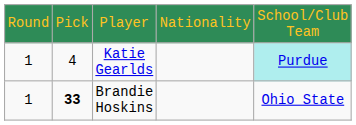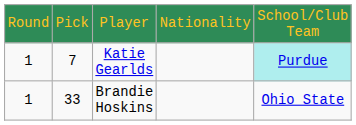 <table class="wikitable" width="50%">
 <tr align="center" style="background:#2e8b57; color:#ffc322;">
 <td>Round</td>
 <td>Pick</td>
 <td>Player</td>
 <td>Nationality</td>
 <td>School/Club Team</td>
 </tr>
 <tr align="center">
 <td>1</td>
-<td>4</td>
+<td>7</td>
 <td><a href='#'>Katie Gearlds</a></td>
 <td></td>
 <td style="background: paleturquoise;"><a href='#'>Purdue</a></td>
 </tr>
 <tr align="center">
 <td>1</td>
-<td><strong>33</strong></td>
+<td>33</td>
 <td>Brandie Hoskins</td>
 <td></td>
 <td><a href='#'>Ohio State</a></td>
 </tr>
 </table>
